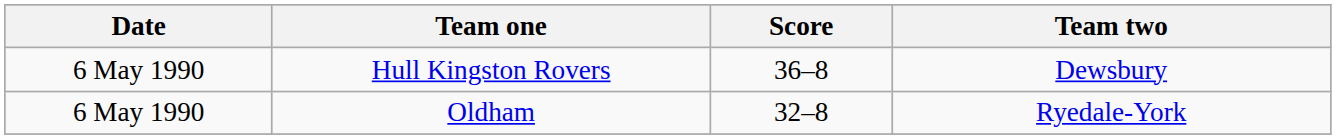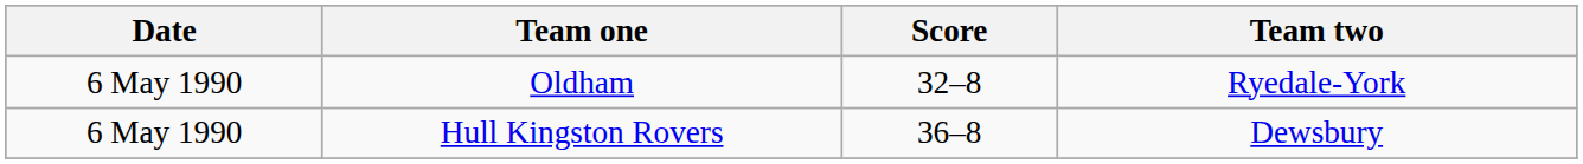 <table class="wikitable" style="text-align: center">
 <tr>
 <th width=150>Date</th>
 <th width=250>Team one</th>
 <th width=100>Score</th>
 <th width=250>Team two</th>
 </tr>
 <tr>
 <td>6 May 1990</td>
+<td><a href='#'>Oldham</a></td>
+<td>32–8</td>
+<td><a href='#'>Ryedale-York</a></td>
+</tr>
+<tr>
+<td>6 May 1990</td>
 <td><a href='#'>Hull Kingston Rovers</a></td>
 <td>36–8</td>
 <td><a href='#'>Dewsbury</a></td>
 </tr>
-<tr>
-<td>6 May 1990</td>
-<td><a href='#'>Oldham</a></td>
-<td>32–8</td>
-<td><a href='#'>Ryedale-York</a></td>
-</tr>
 </table>
